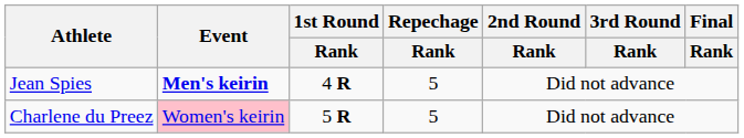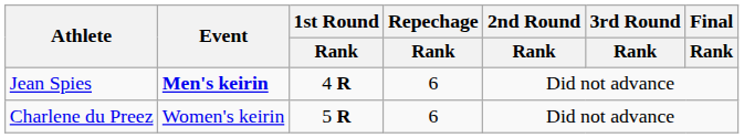 <table class="wikitable" style="font-size:90%">
 <tr>
 <th rowspan=2>Athlete</th>
 <th rowspan=2>Event</th>
 <th>1st Round</th>
 <th>Repechage</th>
 <th>2nd Round</th>
 <th>3rd Round</th>
 <th>Final</th>
 </tr>
 <tr style="font-size:95%">
 <th>Rank</th>
 <th>Rank</th>
 <th>Rank</th>
 <th>Rank</th>
 <th>Rank</th>
 </tr>
 <tr align=center>
 <td align=left><a href='#'>Jean Spies</a></td>
 <td align=left><strong><a href='#'>Men's keirin</a></strong></td>
 <td>4 <strong>R</strong></td>
-<td>5</td>
+<td>6</td>
 <td colspan="3">Did not advance</td>
 </tr>
 <tr align=center>
 <td align=left><a href='#'>Charlene du Preez</a></td>
-<td align=left style="background: pink;"><a href='#'>Women's keirin</a></td>
+<td align=left><a href='#'>Women's keirin</a></td>
 <td>5 <strong>R</strong></td>
-<td>5</td>
+<td>6</td>
 <td colspan="3">Did not advance</td>
 </tr>
 </table>
